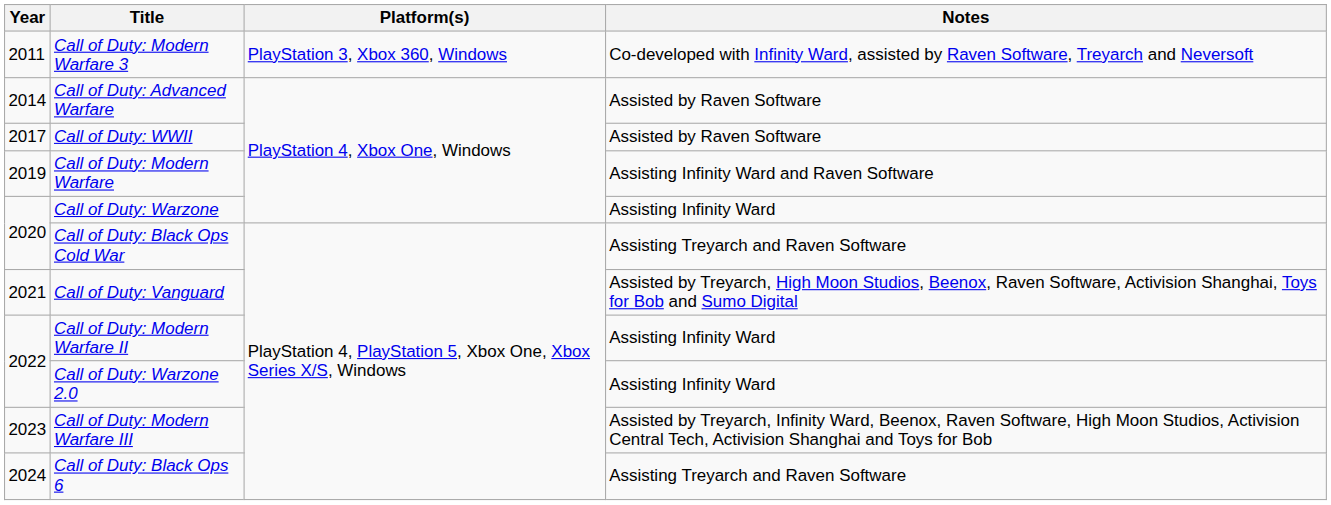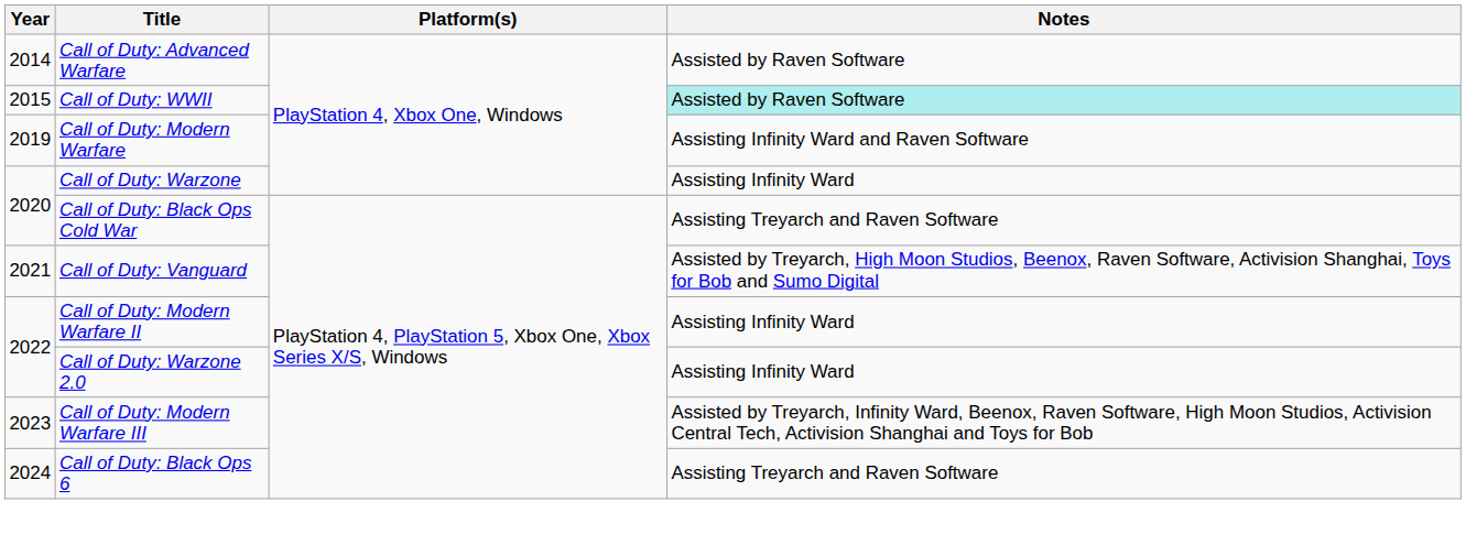 <table class= "wikitable">
 <tr>
 <th>Year</th>
 <th>Title</th>
 <th>Platform(s)</th>
 <th>Notes</th>
 </tr>
 <tr>
-<td>2011</td>
-<td><em><a href='#'>Call of Duty: Modern Warfare 3</a></em></td>
-<td><a href='#'>PlayStation 3</a>, <a href='#'>Xbox 360</a>, <a href='#'>Windows</a></td>
-<td>Co-developed with <a href='#'>Infinity Ward</a>, assisted by <a href='#'>Raven Software</a>, <a href='#'>Treyarch</a> and <a href='#'>Neversoft</a></td>
-</tr>
-<tr>
 <td>2014</td>
 <td><em><a href='#'>Call of Duty: Advanced Warfare</a></em></td>
 <td rowspan="4"><a href='#'>PlayStation 4</a>, <a href='#'>Xbox One</a>, Windows</td>
 <td>Assisted by Raven Software</td>
 </tr>
 <tr>
-<td>2017</td>
+<td>2015</td>
 <td><em><a href='#'>Call of Duty: WWII</a></em></td>
-<td>Assisted by Raven Software</td>
+<td style="background: paleturquoise;">Assisted by Raven Software</td>
 </tr>
 <tr>
 <td>2019</td>
 <td><em><a href='#'>Call of Duty: Modern Warfare</a></em></td>
 <td>Assisting Infinity Ward and Raven Software</td>
 </tr>
 <tr>
 <td rowspan="2">2020</td>
 <td><em><a href='#'>Call of Duty: Warzone</a></em></td>
 <td>Assisting Infinity Ward</td>
 </tr>
 <tr>
 <td><em><a href='#'>Call of Duty: Black Ops Cold War</a></em></td>
 <td rowspan="6">PlayStation 4, <a href='#'>PlayStation 5</a>, Xbox One, <a href='#'>Xbox Series X/S</a>, Windows</td>
 <td>Assisting Treyarch and Raven Software</td>
 </tr>
 <tr>
 <td>2021</td>
 <td><em><a href='#'>Call of Duty: Vanguard</a></em></td>
 <td>Assisted by Treyarch, <a href='#'>High Moon Studios</a>, <a href='#'>Beenox</a>, Raven Software, Activision Shanghai, <a href='#'>Toys for Bob</a> and <a href='#'>Sumo Digital</a></td>
 </tr>
 <tr>
 <td rowspan="2">2022</td>
 <td><em><a href='#'>Call of Duty: Modern Warfare II</a></em></td>
 <td>Assisting Infinity Ward</td>
 </tr>
 <tr>
 <td><em><a href='#'>Call of Duty: Warzone 2.0</a></em></td>
 <td>Assisting Infinity Ward</td>
 </tr>
 <tr>
 <td>2023</td>
 <td><em><a href='#'>Call of Duty: Modern Warfare III</a></em></td>
 <td>Assisted by Treyarch, Infinity Ward, Beenox, Raven Software, High Moon Studios, Activision Central Tech, Activision Shanghai and Toys for Bob</td>
 </tr>
 <tr>
 <td>2024</td>
 <td><em><a href='#'>Call of Duty: Black Ops 6</a></em></td>
 <td>Assisting Treyarch and Raven Software</td>
 </tr>
 </table>
